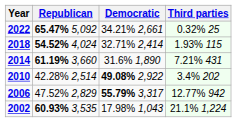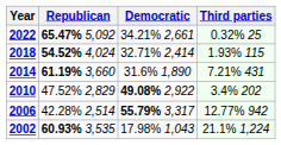 <table class="wikitable" style="float:right; font-size:95%;">
 <tr bgcolor=lightgrey>
 <th>Year</th>
 <th><a href='#'>Republican</a></th>
 <th><a href='#'>Democratic</a></th>
 <th><a href='#'>Third parties</a></th>
 </tr>
 <tr>
 <td style="text-align:center;" ><strong><a href='#'>2022</a></strong></td>
 <td style="text-align:center;" ><strong>65.47%</strong> <em>5,092</em></td>
 <td style="text-align:center;" >34.21% <em>2,661</em></td>
 <td style="text-align:center; background:honeyDew;">0.32% <em>25</em></td>
 </tr>
 <tr>
 <td style="text-align:center;" ><strong><a href='#'>2018</a></strong></td>
 <td style="text-align:center;" ><strong>54.52%</strong> <em>4,024</em></td>
 <td style="text-align:center;" >32.71% <em>2,414</em></td>
 <td style="text-align:center; background:honeyDew;">1.93% <em>115</em></td>
 </tr>
 <tr>
 <td style="text-align:center;" ><strong><a href='#'>2014</a></strong></td>
 <td style="text-align:center;" ><strong>61.19%</strong> <em>3,660</em></td>
 <td style="text-align:center;" >31.6% <em>1,890</em></td>
 <td style="text-align:center; background:honeyDew;">7.21% <em>431</em></td>
 </tr>
 <tr>
 <td style="text-align:center;" ><strong><a href='#'>2010</a></strong></td>
-<td style="text-align:center;" >42.28% <em>2,514</em></td>
+<td style="text-align:center;" >47.52% <em>2,829</em></td>
 <td style="text-align:center;" ><strong>49.08%</strong> <em>2,922</em></td>
 <td style="text-align:center; background:honeyDew;">3.4% <em>202</em></td>
 </tr>
 <tr>
 <td style="text-align:center;" ><strong><a href='#'>2006</a></strong></td>
-<td style="text-align:center;" >47.52% <em>2,829</em></td>
+<td style="text-align:center;" >42.28% <em>2,514</em></td>
 <td style="text-align:center;" ><strong>55.79%</strong> <em>3,317</em></td>
 <td style="text-align:center; background:honeyDew;">12.77% <em>942</em></td>
 </tr>
 <tr>
 <td style="text-align:center;" ><strong><a href='#'>2002</a></strong></td>
 <td style="text-align:center;" ><strong>60.93%</strong> <em>3,535</em></td>
 <td style="text-align:center;" >17.98% <em>1,043</em></td>
 <td style="text-align:center; background:honeyDew;">21.1% <em>1,224</em></td>
 </tr>
 </table>
